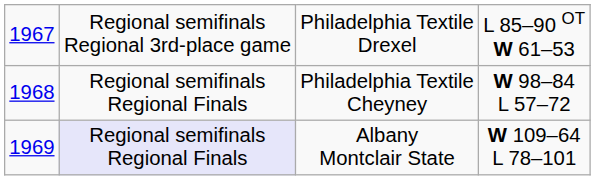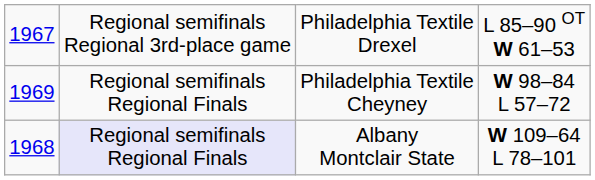 <table class="wikitable">
 <tr align="center">
 <td><a href='#'>1967</a></td>
 <td>Regional semifinals<br>Regional 3rd-place game</td>
 <td>Philadelphia Textile<br>Drexel</td>
 <td>L 85–90 <sup>OT</sup><br><strong>W</strong> 61–53</td>
 </tr>
 <tr align="center">
-<td><a href='#'>1968</a></td>
+<td><a href='#'>1969</a></td>
 <td>Regional semifinals<br>Regional Finals</td>
 <td>Philadelphia Textile<br>Cheyney</td>
 <td><strong>W</strong> 98–84<br>L 57–72</td>
 </tr>
 <tr align="center">
-<td><a href='#'>1969</a></td>
+<td><a href='#'>1968</a></td>
 <td style="background: lavender;">Regional semifinals<br>Regional Finals</td>
 <td>Albany<br>Montclair State</td>
 <td><strong>W</strong> 109–64<br>L 78–101</td>
 </tr>
 </table>
